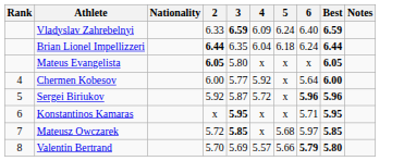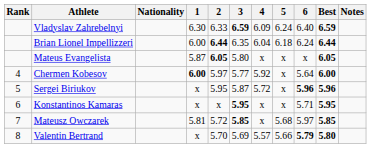 <table class="wikitable sortable" style="text-align:center">
 <tr>
 <th>Rank</th>
 <th>Athlete</th>
 <th>Nationality</th>
+<th>1</th>
 <th>2</th>
 <th>3</th>
 <th>4</th>
 <th>5</th>
 <th>6</th>
 <th>Best</th>
 <th>Notes</th>
 </tr>
 <tr>
 <td></td>
 <td style="text-align:left;"><a href='#'>Vladyslav Zahrebelnyi</a></td>
 <td style="text-align:left;"></td>
+<td>6.30</td>
 <td>6.33</td>
 <td><strong>6.59</strong></td>
 <td>6.09</td>
 <td>6.24</td>
 <td>6.40</td>
 <td><strong>6.59</strong></td>
 <td></td>
 </tr>
 <tr>
 <td></td>
 <td style="text-align:left;"><a href='#'>Brian Lionel Impellizzeri</a></td>
 <td style="text-align:left;"></td>
+<td>6.00</td>
 <td><strong>6.44</strong></td>
 <td>6.35</td>
 <td>6.04</td>
 <td>6.18</td>
 <td>6.24</td>
 <td><strong>6.44</strong></td>
 <td></td>
 </tr>
 <tr>
 <td></td>
 <td style="text-align:left;"><a href='#'>Mateus Evangelista</a></td>
 <td style="text-align:left;"></td>
+<td>5.87</td>
 <td><strong>6.05</strong></td>
 <td>5.80</td>
 <td>x</td>
 <td>x</td>
 <td>x</td>
 <td><strong>6.05</strong></td>
 <td></td>
 </tr>
 <tr>
 <td>4</td>
 <td style="text-align:left;"><a href='#'>Chermen Kobesov</a></td>
 <td style="text-align:left;"></td>
-<td>6.00</td>
+<td><strong>6.00</strong></td>
+<td>5.97</td>
 <td>5.77</td>
 <td>5.92</td>
 <td>x</td>
 <td>5.64</td>
 <td><strong>6.00</strong></td>
 <td></td>
 </tr>
 <tr>
 <td>5</td>
 <td style="text-align:left;"><a href='#'>Sergei Biriukov</a></td>
 <td style="text-align:left;"></td>
-<td>5.92</td>
+<td>x</td>
+<td>5.95</td>
 <td>5.87</td>
 <td>5.72</td>
 <td>x</td>
 <td><strong>5.96</strong></td>
 <td><strong>5.96</strong></td>
 <td></td>
 </tr>
 <tr>
 <td>6</td>
 <td style="text-align:left;"><a href='#'>Konstantinos Kamaras</a></td>
 <td style="text-align:left;"></td>
 <td>x</td>
+<td>x</td>
 <td><strong>5.95</strong></td>
 <td>x</td>
 <td>x</td>
 <td>5.71</td>
 <td><strong>5.95</strong></td>
 <td></td>
 </tr>
 <tr>
 <td>7</td>
 <td style="text-align:left;"><a href='#'>Mateusz Owczarek</a></td>
 <td style="text-align:left;"></td>
+<td>5.81</td>
 <td>5.72</td>
 <td><strong>5.85</strong></td>
 <td>x</td>
 <td>5.68</td>
 <td>5.97</td>
 <td><strong>5.85</strong></td>
 <td></td>
 </tr>
 <tr>
 <td>8</td>
 <td style="text-align:left;"><a href='#'>Valentin Bertrand</a></td>
 <td style="text-align:left;"></td>
+<td>x</td>
 <td>5.70</td>
 <td>5.69</td>
 <td>5.57</td>
 <td>5.66</td>
 <td><strong>5.79</strong></td>
 <td><strong>5.80</strong></td>
 <td></td>
 </tr>
 </table>
